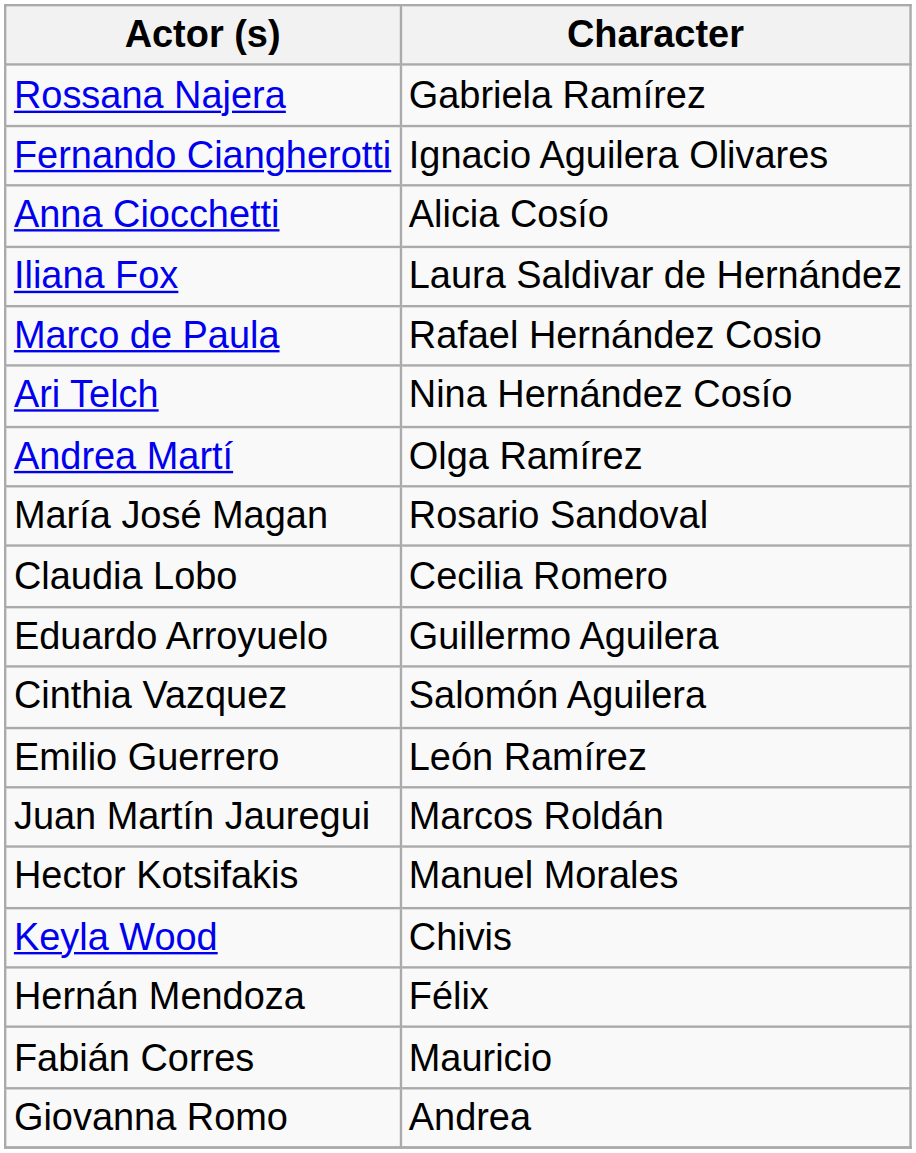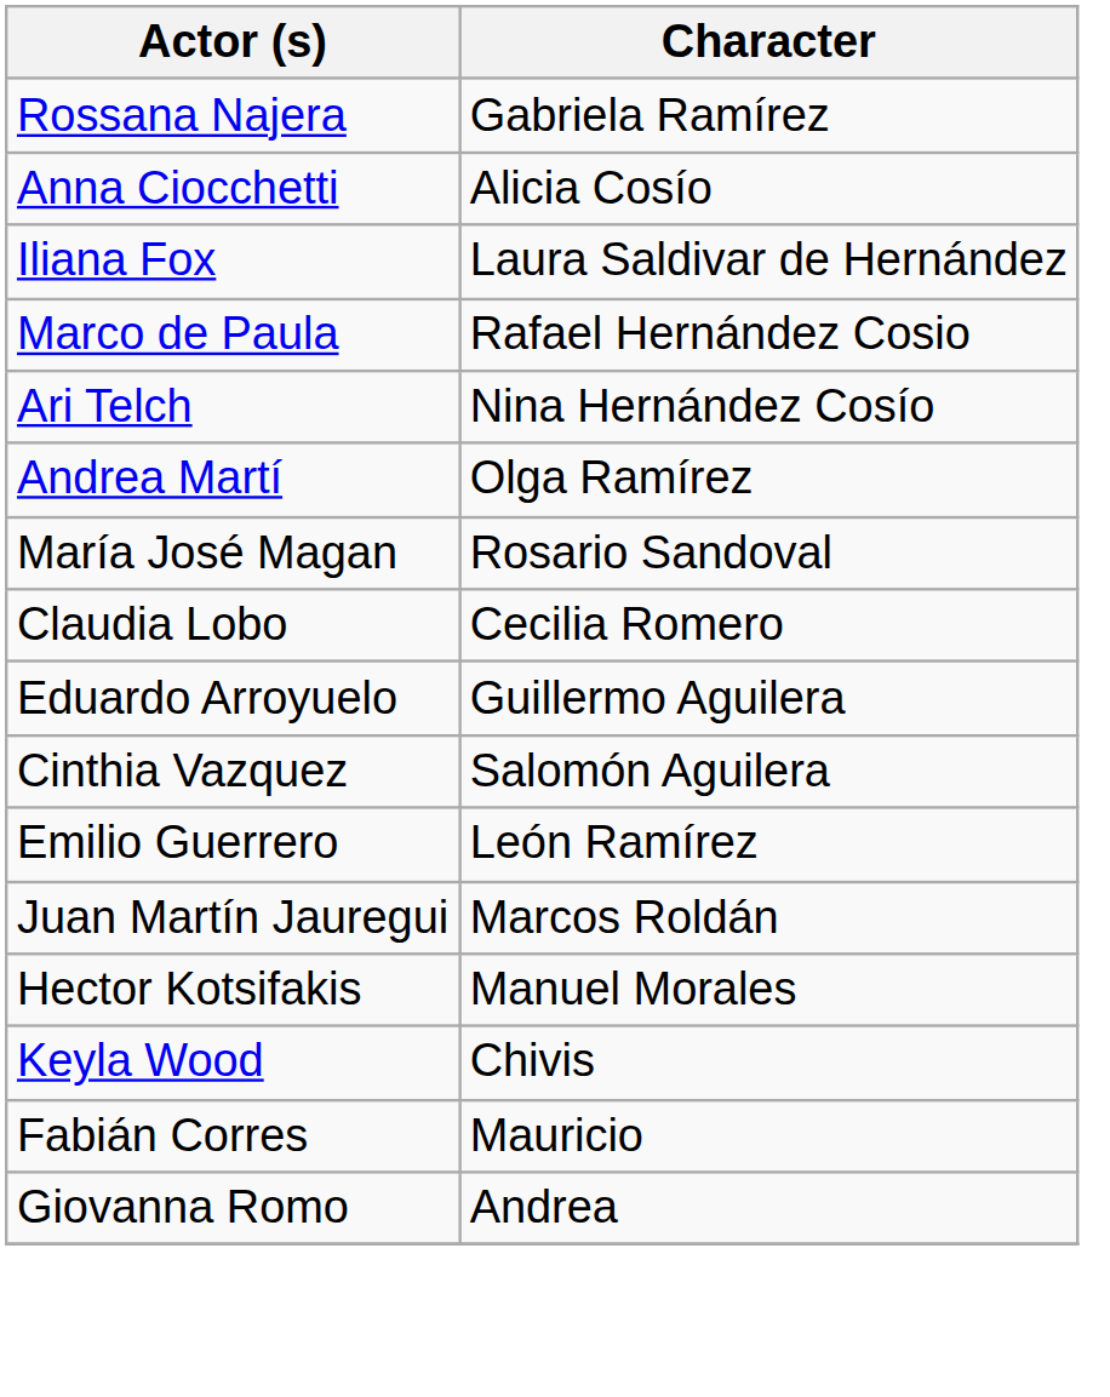 <table class="wikitable">
 <tr>
 <th>Actor (s)</th>
 <th>Character</th>
 </tr>
 <tr>
 <td><a href='#'>Rossana Najera</a></td>
 <td>Gabriela Ramírez</td>
-</tr>
-<tr>
-<td><a href='#'>Fernando Ciangherotti</a></td>
-<td>Ignacio Aguilera Olivares</td>
 </tr>
 <tr>
 <td><a href='#'>Anna Ciocchetti</a></td>
 <td>Alicia Cosío</td>
 </tr>
 <tr>
 <td><a href='#'>Iliana Fox</a></td>
 <td>Laura Saldivar de Hernández</td>
 </tr>
 <tr>
 <td><a href='#'>Marco de Paula</a></td>
 <td>Rafael Hernández Cosio</td>
 </tr>
 <tr>
 <td><a href='#'>Ari Telch</a></td>
 <td>Nina Hernández Cosío</td>
 </tr>
 <tr>
 <td><a href='#'>Andrea Martí</a></td>
 <td>Olga Ramírez</td>
 </tr>
 <tr>
 <td>María José Magan</td>
 <td>Rosario Sandoval</td>
 </tr>
 <tr>
 <td>Claudia Lobo</td>
 <td>Cecilia Romero</td>
 </tr>
 <tr>
 <td>Eduardo Arroyuelo</td>
 <td>Guillermo Aguilera</td>
 </tr>
 <tr>
 <td>Cinthia Vazquez</td>
 <td>Salomón Aguilera</td>
 </tr>
 <tr>
 <td>Emilio Guerrero</td>
 <td>León Ramírez</td>
 </tr>
 <tr>
 <td>Juan Martín Jauregui</td>
 <td>Marcos Roldán</td>
 </tr>
 <tr>
 <td>Hector Kotsifakis</td>
 <td>Manuel Morales</td>
 </tr>
 <tr>
 <td><a href='#'>Keyla Wood</a></td>
 <td>Chivis</td>
 </tr>
 <tr>
-<td>Hernán Mendoza</td>
-<td>Félix</td>
-</tr>
-<tr>
 <td>Fabián Corres</td>
 <td>Mauricio</td>
 </tr>
 <tr>
 <td>Giovanna Romo</td>
 <td>Andrea</td>
 </tr>
 <tr>
 </tr>
 </table>
